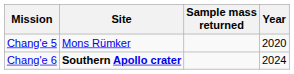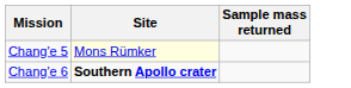 <table class="wikitable floatright">
 <tr>
 <th>Mission</th>
 <th>Site</th>
 <th>Sample mass<br>returned</th>
-<th>Year</th>
 </tr>
 <tr>
 <td><a href='#'>Chang'e 5</a></td>
-<td><a href='#'>Mons Rümker</a></td>
+<td style="background: lightyellow;"><a href='#'>Mons Rümker</a></td>
 <td align="right"></td>
-<td align="right">2020</td>
 </tr>
 <tr>
 <td><a href='#'>Chang'e 6</a></td>
 <td><strong>Southern <a href='#'>Apollo crater</a></strong></td>
 <td align="right"></td>
-<td>2024</td>
 </tr>
 </table>
